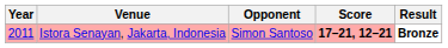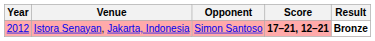 <table class="sortable wikitable" style="font-size: 90%;">
 <tr>
 <th>Year</th>
 <th>Venue</th>
 <th>Opponent</th>
 <th>Score</th>
 <th>Result</th>
 </tr>
 <tr style="background:#FFAAAA">
-<td align="center"><a href='#'>2011</a></td>
+<td align="center"><a href='#'>2012</a></td>
 <td align="left"><a href='#'>Istora Senayan</a>, <a href='#'>Jakarta, Indonesia</a></td>
 <td align="left"> <a href='#'>Simon Santoso</a></td>
 <td align="left"><strong>17–21, 12–21</strong></td>
 <td style="text-align:left; background:white"> <strong>Bronze</strong></td>
 </tr>
 </table>
